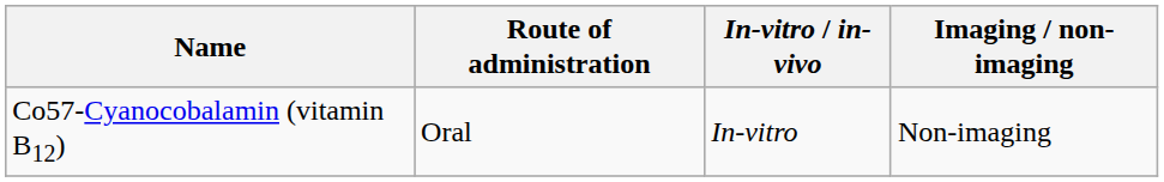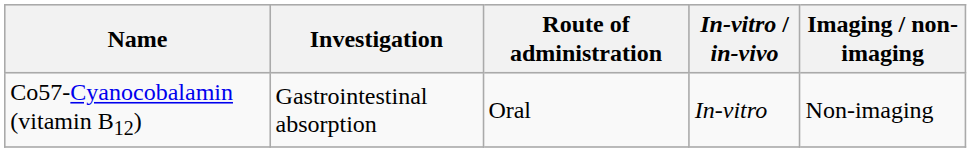 <table class="wikitable" style="font-size:95%">
 <tr>
 <th>Name</th>
+<th>Investigation</th>
 <th>Route of administration</th>
 <th><em>In-vitro</em> / <em>in-vivo</em></th>
 <th>Imaging / non-imaging</th>
 </tr>
 <tr>
 <td>Co57-<a href='#'>Cyanocobalamin</a> (vitamin B<sub>12</sub>)</td>
+<td>Gastrointestinal absorption</td>
 <td>Oral</td>
 <td><em>In-vitro</em></td>
 <td>Non-imaging</td>
 </tr>
 </table>
